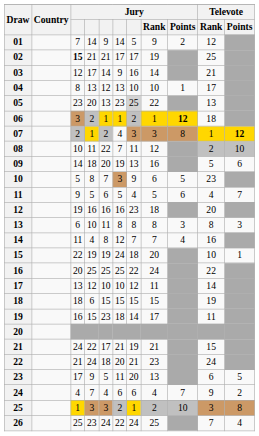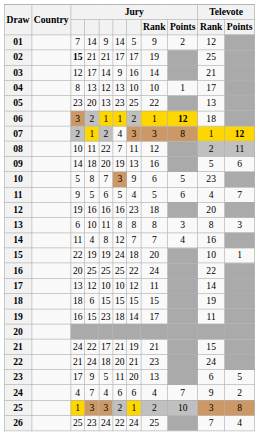 <table class="sortable wikitable collapsible plainrowheaders" style="text-align:center;">
 <tr>
 </tr>
 <tr>
 <th scope="col" rowspan="2">Draw</th>
 <th scope="col" rowspan="2">Country</th>
 <th scope="col" colspan="7">Jury</th>
 <th scope="col" colspan="2">Televote</th>
 </tr>
 <tr>
 <th scope="col"><small></small></th>
 <th scope="col"><small></small></th>
 <th scope="col"><small></small></th>
 <th scope="col"><small></small></th>
 <th scope="col"><small></small></th>
 <th scope="col">Rank</th>
 <th scope="col">Points</th>
 <th scope="col">Rank</th>
 <th scope="col">Points</th>
 </tr>
 <tr>
 <th scope="row" style="text-align:center;">01</th>
 <td style="text-align:left;"></td>
 <td>7</td>
 <td>14</td>
 <td>9</td>
 <td>14</td>
 <td>5</td>
 <td>9</td>
 <td>2</td>
 <td>12</td>
 <td style="background:#AAAAAA;"></td>
 </tr>
 <tr>
 <th scope="row" style="text-align:center;">02</th>
 <td style="text-align:left;"></td>
 <td><strong>15</strong></td>
 <td>21</td>
 <td>21</td>
 <td>17</td>
 <td>17</td>
 <td>19</td>
 <td style="background:#AAAAAA;"></td>
 <td>25</td>
 <td style="background:#AAAAAA;"></td>
 </tr>
 <tr>
 <th scope="row" style="text-align:center;">03</th>
 <td style="text-align:left;"></td>
 <td>12</td>
 <td>17</td>
 <td>14</td>
 <td>9</td>
 <td>16</td>
 <td>14</td>
 <td style="background:#AAAAAA;"></td>
 <td>21</td>
 <td style="background:#AAAAAA;"></td>
 </tr>
 <tr>
 <th scope="row" style="text-align:center;">04</th>
 <td style="text-align:left;"></td>
 <td>8</td>
 <td>13</td>
 <td>12</td>
 <td>13</td>
 <td>10</td>
 <td>10</td>
 <td>1</td>
 <td>17</td>
 <td style="background:#AAAAAA;"></td>
 </tr>
 <tr>
 <th scope="row" style="text-align:center;">05</th>
 <td style="text-align:left;"></td>
 <td>23</td>
 <td>20</td>
 <td>13</td>
 <td>23</td>
-<td style="background: lightgrey;">25</td>
+<td>25</td>
 <td>22</td>
 <td style="background:#AAAAAA;"></td>
 <td>13</td>
 <td style="background:#AAAAAA;"></td>
 </tr>
 <tr>
 <th scope="row" style="text-align:center;">06</th>
 <td style="text-align:left;"></td>
 <td style="background:#CC9966;">3</td>
 <td style="background:silver;">2</td>
 <td style="background:gold;">1</td>
 <td style="background:gold;">1</td>
 <td style="background:silver;">2</td>
 <td style="background:gold;">1</td>
 <td style="background:gold;"><strong>12</strong></td>
 <td>18</td>
 <td style="background:#AAAAAA;"></td>
 </tr>
 <tr>
 <th scope="row" style="text-align:center;">07</th>
 <td style="text-align:left;"></td>
 <td style="background:silver;">2</td>
 <td style="background:gold;">1</td>
 <td style="background:silver;">2</td>
 <td>4</td>
 <td style="background:#CC9966;">3</td>
 <td style="background:#CC9966;">3</td>
 <td style="background:#CC9966;">8</td>
 <td style="background:gold;">1</td>
 <td style="background:gold;"><strong>12</strong></td>
 </tr>
 <tr>
 <th scope="row" style="text-align:center;">08</th>
 <td style="text-align:left;"></td>
 <td>10</td>
 <td>11</td>
 <td>22</td>
 <td>7</td>
 <td>11</td>
 <td>12</td>
 <td style="background:#AAAAAA;"></td>
 <td style="background:silver;">2</td>
-<td style="background:silver;">10</td>
+<td style="background:silver;">11</td>
 </tr>
 <tr>
 <th scope="row" style="text-align:center;">09</th>
 <td style="text-align:left;"></td>
 <td>14</td>
 <td>18</td>
 <td>20</td>
 <td>19</td>
 <td>13</td>
 <td>16</td>
 <td style="background:#AAAAAA;"></td>
 <td>5</td>
 <td>6</td>
 </tr>
 <tr>
 <th scope="row" style="text-align:center;">10</th>
 <td style="text-align:left;"></td>
 <td>5</td>
 <td>8</td>
 <td>7</td>
 <td style="background:#CC9966;">3</td>
 <td>9</td>
 <td>6</td>
 <td>5</td>
 <td>23</td>
 <td style="background:#AAAAAA;"></td>
 </tr>
 <tr>
 <th scope="row" style="text-align:center;">11</th>
 <td style="text-align:left;"></td>
 <td>9</td>
 <td>5</td>
 <td>6</td>
 <td>5</td>
 <td>4</td>
 <td>5</td>
 <td>6</td>
 <td>4</td>
 <td>7</td>
 </tr>
 <tr>
 <th scope="row" style="text-align:center;">12</th>
 <td style="text-align:left;"></td>
 <td>19</td>
 <td>16</td>
 <td>16</td>
 <td>16</td>
 <td>23</td>
 <td>18</td>
 <td style="background:#AAAAAA;"></td>
 <td>20</td>
 <td style="background:#AAAAAA;"></td>
 </tr>
 <tr>
 <th scope="row" style="text-align:center;">13</th>
 <td style="text-align:left;"></td>
 <td>6</td>
 <td>10</td>
 <td>11</td>
 <td>8</td>
 <td>8</td>
 <td>8</td>
 <td>3</td>
 <td>8</td>
 <td>3</td>
 </tr>
 <tr>
 <th scope="row" style="text-align:center;">14</th>
 <td style="text-align:left;"></td>
 <td>11</td>
 <td>4</td>
 <td>8</td>
 <td>12</td>
 <td>7</td>
 <td>7</td>
 <td>4</td>
 <td>16</td>
 <td style="background:#AAAAAA;"></td>
 </tr>
 <tr>
 <th scope="row" style="text-align:center;">15</th>
 <td style="text-align:left;"></td>
 <td>22</td>
 <td>19</td>
 <td>19</td>
 <td>24</td>
 <td>18</td>
 <td>20</td>
 <td style="background:#AAAAAA;"></td>
 <td>10</td>
 <td>1</td>
 </tr>
 <tr>
 <th scope="row" style="text-align:center;">16</th>
 <td style="text-align:left;"></td>
 <td>20</td>
 <td>25</td>
 <td>25</td>
 <td>25</td>
 <td>22</td>
 <td>24</td>
 <td style="background:#AAAAAA;"></td>
 <td>22</td>
 <td style="background:#AAAAAA;"></td>
 </tr>
 <tr>
 <th scope="row" style="text-align:center;">17</th>
 <td style="text-align:left;"></td>
 <td>13</td>
 <td>12</td>
 <td>10</td>
 <td>10</td>
 <td>12</td>
 <td>11</td>
 <td style="background:#AAAAAA;"></td>
 <td>14</td>
 <td style="background:#AAAAAA;"></td>
 </tr>
 <tr>
 <th scope="row" style="text-align:center;">18</th>
 <td style="text-align:left;"></td>
 <td>18</td>
 <td>6</td>
 <td>15</td>
 <td>15</td>
 <td>15</td>
 <td>15</td>
 <td style="background:#AAAAAA;"></td>
 <td>19</td>
 <td style="background:#AAAAAA;"></td>
 </tr>
 <tr>
 <th scope="row" style="text-align:center;">19</th>
 <td style="text-align:left;"></td>
 <td>16</td>
 <td>15</td>
 <td>23</td>
 <td>18</td>
 <td>14</td>
 <td>17</td>
 <td style="background:#AAAAAA;"></td>
 <td>11</td>
 <td style="background:#AAAAAA;"></td>
 </tr>
 <tr class="sortbottom">
 <th scope="row" style="text-align:center;">20</th>
 <td style="text-align:left;"></td>
 <td style="background:#AAAAAA;"></td>
 <td style="background:#AAAAAA;"></td>
 <td style="background:#AAAAAA;"></td>
 <td style="background:#AAAAAA;"></td>
 <td style="background:#AAAAAA;"></td>
 <td style="background:#AAAAAA;"></td>
 <td style="background:#AAAAAA;"></td>
 <td style="background:#AAAAAA;"></td>
 <td style="background:#AAAAAA;"></td>
 </tr>
 <tr>
 <th scope="row" style="text-align:center;">21</th>
 <td style="text-align:left;"></td>
 <td>24</td>
 <td>22</td>
 <td>17</td>
 <td>21</td>
 <td>19</td>
 <td>21</td>
 <td style="background:#AAAAAA;"></td>
 <td>15</td>
 <td style="background:#AAAAAA;"></td>
 </tr>
 <tr>
 <th scope="row" style="text-align:center;">22</th>
 <td style="text-align:left;"></td>
 <td>21</td>
 <td>24</td>
 <td>18</td>
 <td>20</td>
 <td>21</td>
 <td>23</td>
 <td style="background:#AAAAAA;"></td>
 <td>24</td>
 <td style="background:#AAAAAA;"></td>
 </tr>
 <tr>
 <th scope="row" style="text-align:center;">23</th>
 <td style="text-align:left;"></td>
 <td>17</td>
 <td>9</td>
 <td>5</td>
 <td>11</td>
 <td>20</td>
 <td>13</td>
 <td style="background:#AAAAAA;"></td>
 <td>6</td>
 <td>5</td>
 </tr>
 <tr>
 <th scope="row" style="text-align:center;">24</th>
 <td style="text-align:left;"></td>
 <td>4</td>
 <td>7</td>
 <td>4</td>
 <td>6</td>
 <td>6</td>
 <td>4</td>
 <td>7</td>
 <td>9</td>
 <td>2</td>
 </tr>
 <tr>
 <th scope="row" style="text-align:center;">25</th>
 <td style="text-align:left;"></td>
 <td style="background:gold;">1</td>
 <td style="background:#CC9966;">3</td>
 <td style="background:#CC9966;">3</td>
 <td style="background:silver;">2</td>
 <td style="background:gold;">1</td>
 <td style="background:silver;">2</td>
 <td style="background:silver;">10</td>
 <td style="background:#CC9966;">3</td>
 <td style="background:#CC9966;">8</td>
 </tr>
 <tr>
 <th scope="row" style="text-align:center;">26</th>
 <td style="text-align:left;"></td>
 <td>25</td>
 <td>23</td>
 <td>24</td>
 <td>22</td>
 <td>24</td>
 <td>25</td>
 <td style="background:#AAAAAA;"></td>
 <td>7</td>
 <td>4</td>
 </tr>
 </table>
